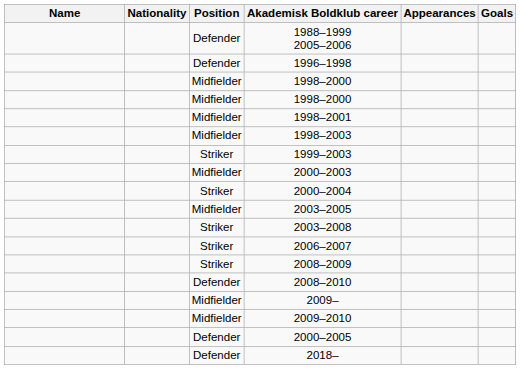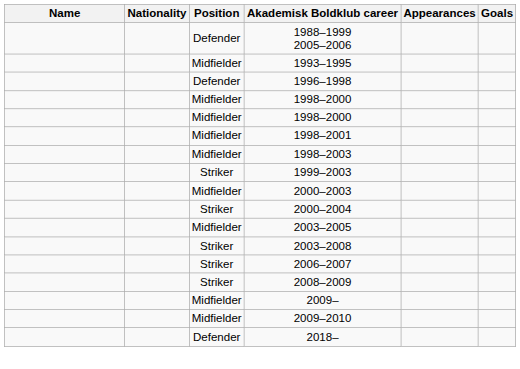 <table class="wikitable sortable" style="text-align: center;">
 <tr>
 <th style="width:10em">Name</th>
 <th>Nationality</th>
 <th>Position</th>
 <th>Akademisk Boldklub career</th>
 <th>Appearances</th>
 <th>Goals</th>
 </tr>
 <tr>
 <td align="left"></td>
 <td align="left"></td>
 <td>Defender</td>
 <td>1988–1999<br>2005–2006</td>
+<td></td>
+<td></td>
+</tr>
+<tr>
+<td align="left"></td>
+<td align="left"></td>
+<td>Midfielder</td>
+<td>1993–1995</td>
 <td></td>
 <td></td>
 </tr>
 <tr>
 <td align="left"></td>
 <td align="left"></td>
 <td>Defender</td>
 <td>1996–1998</td>
 <td></td>
 <td></td>
 </tr>
 <tr>
 <td align="left"></td>
 <td align="left"></td>
 <td>Midfielder</td>
 <td>1998–2000</td>
 <td></td>
 <td></td>
 </tr>
 <tr>
 <td align="left"></td>
 <td align="left"></td>
 <td>Midfielder</td>
 <td>1998–2000</td>
 <td></td>
 <td></td>
 </tr>
 <tr>
 <td align="left"></td>
 <td align="left"></td>
 <td>Midfielder</td>
 <td>1998–2001</td>
 <td></td>
 <td></td>
 </tr>
 <tr>
 <td align="left"></td>
 <td align="left"></td>
 <td>Midfielder</td>
 <td>1998–2003</td>
 <td></td>
 <td></td>
 </tr>
 <tr>
 <td align="left"></td>
 <td align="left"></td>
 <td>Striker</td>
 <td>1999–2003</td>
 <td></td>
 <td></td>
 </tr>
 <tr>
 <td align="left"></td>
 <td align="left"></td>
 <td>Midfielder</td>
 <td>2000–2003</td>
 <td></td>
 <td></td>
 </tr>
 <tr>
 <td align="left"></td>
 <td align="left"></td>
 <td>Striker</td>
 <td>2000–2004</td>
 <td></td>
 <td></td>
 </tr>
 <tr>
 <td align="left"></td>
 <td align="left"></td>
 <td>Midfielder</td>
 <td>2003–2005</td>
 <td></td>
 <td></td>
 </tr>
 <tr>
 <td align="left"></td>
 <td align="left"></td>
 <td>Striker</td>
 <td>2003–2008</td>
 <td></td>
 <td></td>
 </tr>
 <tr>
 <td align="left"></td>
 <td align="left"></td>
 <td>Striker</td>
 <td>2006–2007</td>
 <td></td>
 <td></td>
 </tr>
 <tr>
 <td align="left"></td>
 <td align="left"></td>
 <td>Striker</td>
 <td>2008–2009</td>
 <td></td>
 <td></td>
 </tr>
 <tr>
 <td align="left"></td>
 <td align="left"></td>
-<td>Defender</td>
-<td>2008–2010</td>
-<td></td>
-<td></td>
-</tr>
-<tr>
-<td align="left"></td>
-<td align="left"></td>
 <td>Midfielder</td>
 <td>2009–</td>
 <td></td>
 <td></td>
 </tr>
 <tr>
 <td align="left"></td>
 <td align="left"></td>
 <td>Midfielder</td>
 <td>2009–2010</td>
 <td></td>
 <td></td>
 </tr>
 <tr>
 <td align="left"></td>
 <td align="left"></td>
 <td>Defender</td>
-<td>2000–2005</td>
-<td></td>
-<td></td>
-</tr>
-<tr>
-<td align="left"></td>
-<td align="left"></td>
-<td>Defender</td>
 <td>2018–</td>
 <td></td>
 <td></td>
 </tr>
 </table>
